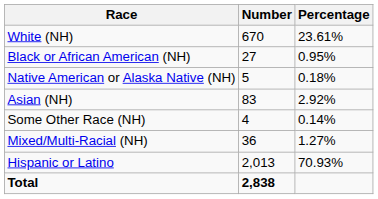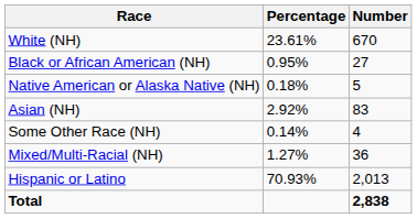 <table class="wikitable">
 <tr>
 <th>Race</th>
+<th>Percentage</th>
 <th>Number</th>
-<th>Percentage</th>
 </tr>
 <tr>
 <td><a href='#'>White</a> (NH)</td>
+<td>23.61%</td>
 <td>670</td>
-<td>23.61%</td>
 </tr>
 <tr>
 <td><a href='#'>Black or African American</a> (NH)</td>
+<td>0.95%</td>
 <td>27</td>
-<td>0.95%</td>
 </tr>
 <tr>
 <td><a href='#'>Native American</a> or <a href='#'>Alaska Native</a> (NH)</td>
+<td>0.18%</td>
 <td>5</td>
-<td>0.18%</td>
 </tr>
 <tr>
 <td><a href='#'>Asian</a> (NH)</td>
+<td>2.92%</td>
 <td>83</td>
-<td>2.92%</td>
 </tr>
 <tr>
 <td>Some Other Race (NH)</td>
+<td>0.14%</td>
 <td>4</td>
-<td>0.14%</td>
 </tr>
 <tr>
 <td><a href='#'>Mixed/Multi-Racial</a> (NH)</td>
+<td>1.27%</td>
 <td>36</td>
-<td>1.27%</td>
 </tr>
 <tr>
 <td><a href='#'>Hispanic or Latino</a></td>
+<td>70.93%</td>
 <td>2,013</td>
-<td>70.93%</td>
 </tr>
 <tr>
 <td><strong>Total</strong></td>
+<td></td>
 <td><strong>2,838</strong></td>
-<td></td>
 </tr>
 </table>
